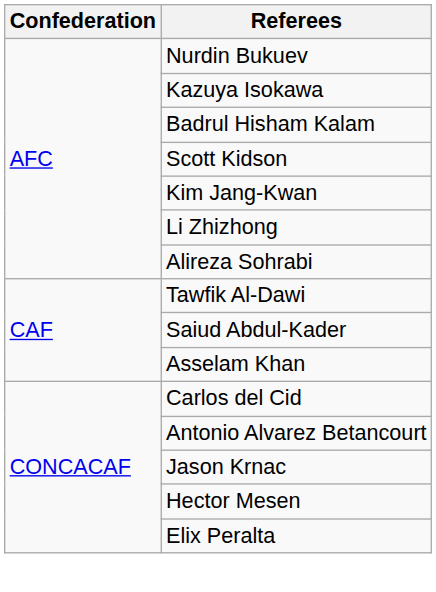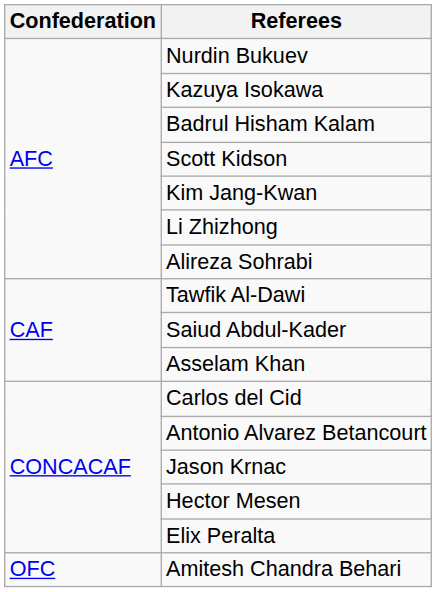 <table class="wikitable">
 <tr>
 <th>Confederation</th>
 <th>Referees</th>
 </tr>
 <tr>
 <td rowspan="7"><a href='#'>AFC</a></td>
 <td> Nurdin Bukuev</td>
 </tr>
 <tr>
 <td> Kazuya Isokawa</td>
 </tr>
 <tr>
 <td> Badrul Hisham Kalam</td>
 </tr>
 <tr>
 <td> Scott Kidson</td>
 </tr>
 <tr>
 <td> Kim Jang-Kwan</td>
 </tr>
 <tr>
 <td> Li Zhizhong</td>
 </tr>
 <tr>
 <td> Alireza Sohrabi</td>
 </tr>
 <tr>
 <td rowspan="3"><a href='#'>CAF</a></td>
 <td> Tawfik Al-Dawi</td>
 </tr>
 <tr>
 <td> Saiud Abdul-Kader</td>
 </tr>
 <tr>
 <td> Asselam Khan</td>
 </tr>
 <tr>
 <td rowspan="5"><a href='#'>CONCACAF</a></td>
 <td> Carlos del Cid</td>
 </tr>
 <tr>
 <td> Antonio Alvarez Betancourt</td>
 </tr>
 <tr>
 <td> Jason Krnac</td>
 </tr>
 <tr>
 <td> Hector Mesen</td>
 </tr>
 <tr>
 <td> Elix Peralta</td>
 </tr>
+<tr>
+<td><a href='#'>OFC</a></td>
+<td> Amitesh Chandra Behari</td>
+</tr>
 </table>
